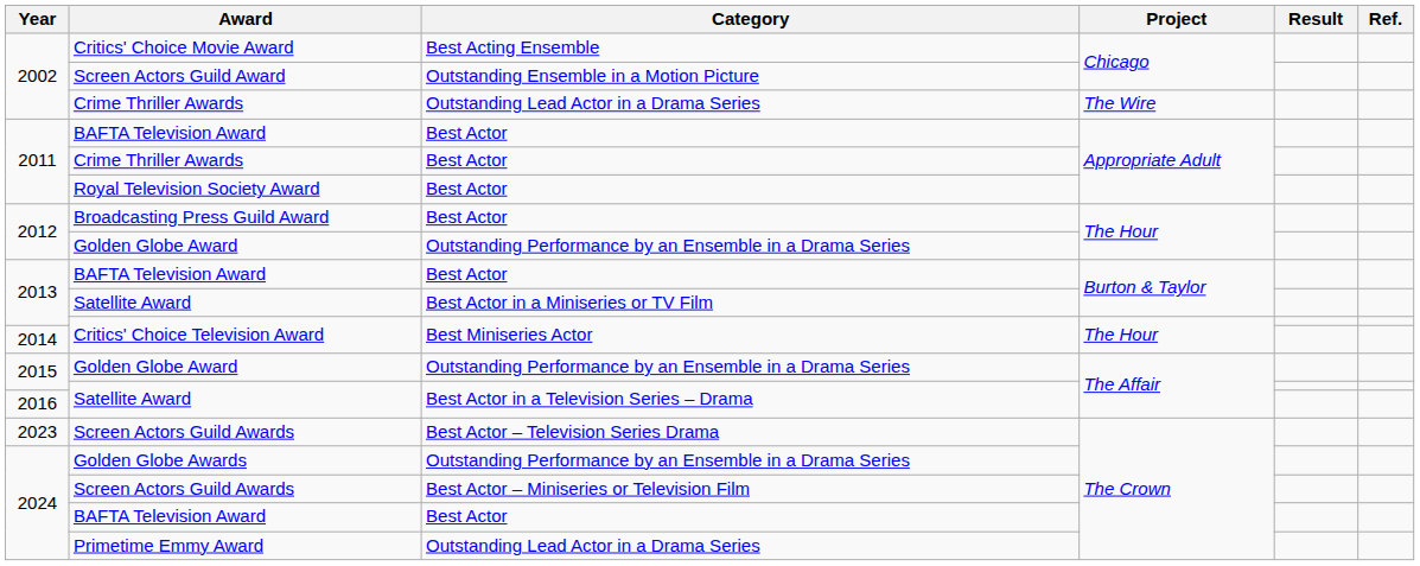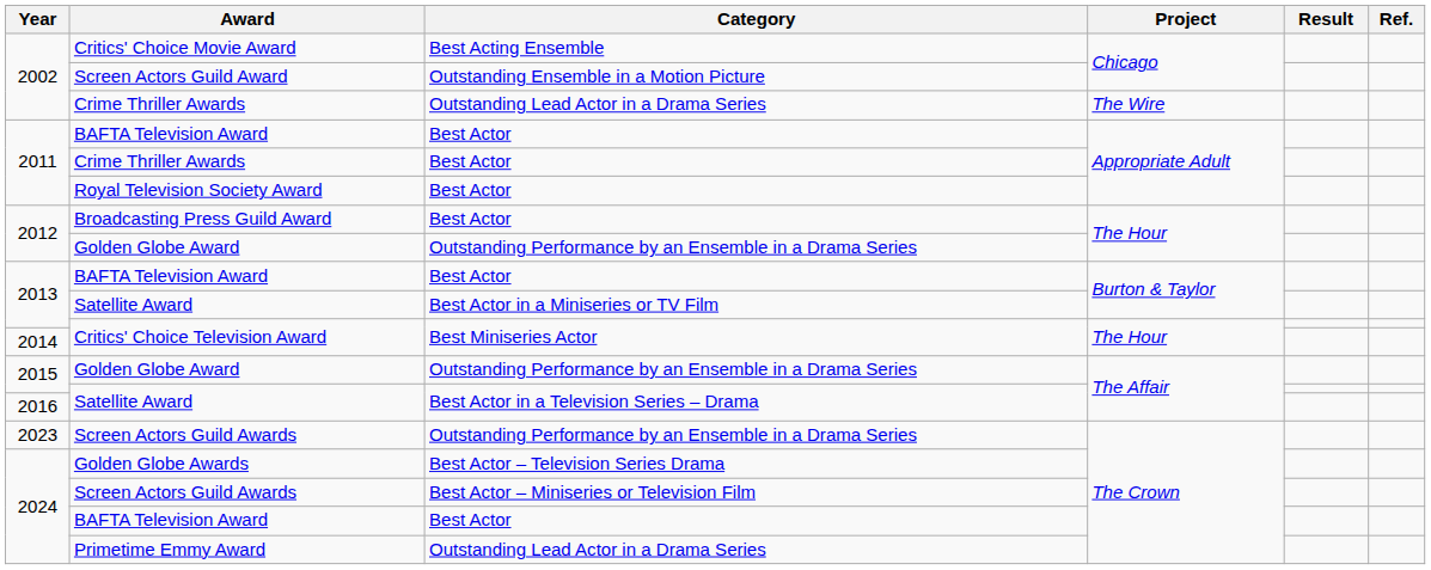 <table class="wikitable" width="100%">
 <tr>
 <th>Year</th>
 <th>Award</th>
 <th>Category</th>
 <th>Project</th>
 <th>Result</th>
 <th>Ref.</th>
 </tr>
 <tr>
 <td rowspan="3" align="center">2002</td>
 <td><a href='#'>Critics' Choice Movie Award</a></td>
 <td><a href='#'>Best Acting Ensemble</a></td>
 <td rowspan="2"><em><a href='#'>Chicago</a></em></td>
 <td></td>
 <td></td>
 </tr>
 <tr>
 <td><a href='#'>Screen Actors Guild Award</a></td>
 <td><a href='#'>Outstanding Ensemble in a Motion Picture</a></td>
 <td></td>
 <td></td>
 </tr>
 <tr>
 <td><a href='#'>Crime Thriller Awards</a></td>
 <td><a href='#'>Outstanding Lead Actor in a Drama Series</a></td>
 <td><em><a href='#'>The Wire</a></em></td>
 <td></td>
 <td></td>
 </tr>
 <tr>
 <td rowspan="3" align="center">2011</td>
 <td><a href='#'>BAFTA Television Award</a></td>
 <td><a href='#'>Best Actor</a></td>
 <td rowspan="3"><em><a href='#'>Appropriate Adult</a></em></td>
 <td></td>
 <td></td>
 </tr>
 <tr>
 <td><a href='#'>Crime Thriller Awards</a></td>
 <td><a href='#'>Best Actor</a></td>
 <td></td>
 <td></td>
 </tr>
 <tr>
 <td><a href='#'>Royal Television Society Award</a></td>
 <td><a href='#'>Best Actor</a></td>
 <td></td>
 <td></td>
 </tr>
 <tr>
 <td rowspan="2" align="center">2012</td>
 <td><a href='#'>Broadcasting Press Guild Award</a></td>
 <td><a href='#'>Best Actor</a></td>
 <td rowspan="2"><em><a href='#'>The Hour</a></em></td>
 <td></td>
 <td></td>
 </tr>
 <tr>
 <td><a href='#'>Golden Globe Award</a></td>
 <td><a href='#'>Outstanding Performance by an Ensemble in a Drama Series</a></td>
 <td></td>
 <td></td>
 </tr>
 <tr>
 <td rowspan="3" align="center">2013</td>
 <td><a href='#'>BAFTA Television Award</a></td>
 <td><a href='#'>Best Actor</a></td>
 <td rowspan="2"><em><a href='#'>Burton & Taylor</a></em></td>
 <td></td>
 <td></td>
 </tr>
 <tr>
 <td><a href='#'>Satellite Award</a></td>
 <td><a href='#'>Best Actor in a Miniseries or TV Film</a></td>
 <td></td>
 <td></td>
 </tr>
 <tr>
 <td rowspan="2"><a href='#'>Critics' Choice Television Award</a></td>
 <td rowspan="2"><a href='#'>Best Miniseries Actor</a></td>
 <td rowspan="2"><em><a href='#'>The Hour</a></em></td>
 <td></td>
 <td></td>
 </tr>
 <tr>
 <td align="center">2014</td>
 <td></td>
 <td></td>
 </tr>
 <tr>
 <td rowspan="2" align="center">2015</td>
 <td><a href='#'>Golden Globe Award</a></td>
 <td><a href='#'>Outstanding Performance by an Ensemble in a Drama Series</a></td>
 <td rowspan="3"><em><a href='#'>The Affair</a></em></td>
 <td></td>
 <td></td>
 </tr>
 <tr>
 <td rowspan="2"><a href='#'>Satellite Award</a></td>
 <td rowspan="2"><a href='#'>Best Actor in a Television Series – Drama</a></td>
 <td></td>
 <td></td>
 </tr>
 <tr>
 <td align="center">2016</td>
 <td></td>
 <td></td>
 </tr>
 <tr>
 <td align="center">2023</td>
 <td><a href='#'>Screen Actors Guild Awards</a></td>
-<td><a href='#'>Best Actor – Television Series Drama</a></td>
+<td><a href='#'>Outstanding Performance by an Ensemble in a Drama Series</a></td>
 <td rowspan="5"><em><a href='#'>The Crown</a></em></td>
 <td></td>
 <td></td>
 </tr>
 <tr>
 <td rowspan="4" align="center">2024</td>
 <td><a href='#'>Golden Globe Awards</a></td>
-<td><a href='#'>Outstanding Performance by an Ensemble in a Drama Series</a></td>
+<td><a href='#'>Best Actor – Television Series Drama</a></td>
 <td></td>
 <td align="center"></td>
 </tr>
 <tr>
 <td><a href='#'>Screen Actors Guild Awards</a></td>
 <td><a href='#'>Best Actor – Miniseries or Television Film</a></td>
 <td></td>
 <td align="center"></td>
 </tr>
 <tr>
 <td><a href='#'>BAFTA Television Award</a></td>
 <td><a href='#'>Best Actor</a></td>
 <td></td>
 <td align="center"></td>
 </tr>
 <tr>
 <td><a href='#'>Primetime Emmy Award</a></td>
 <td><a href='#'>Outstanding Lead Actor in a Drama Series</a></td>
 <td></td>
 <td style="text-align:center;"></td>
 </tr>
 </table>
